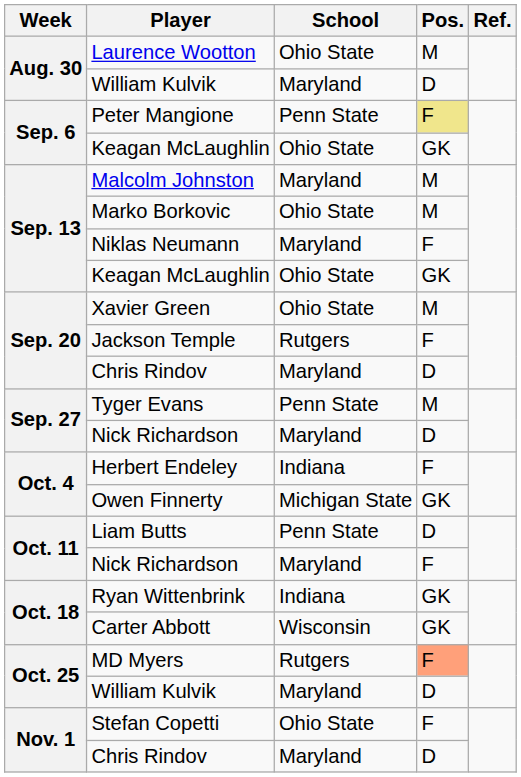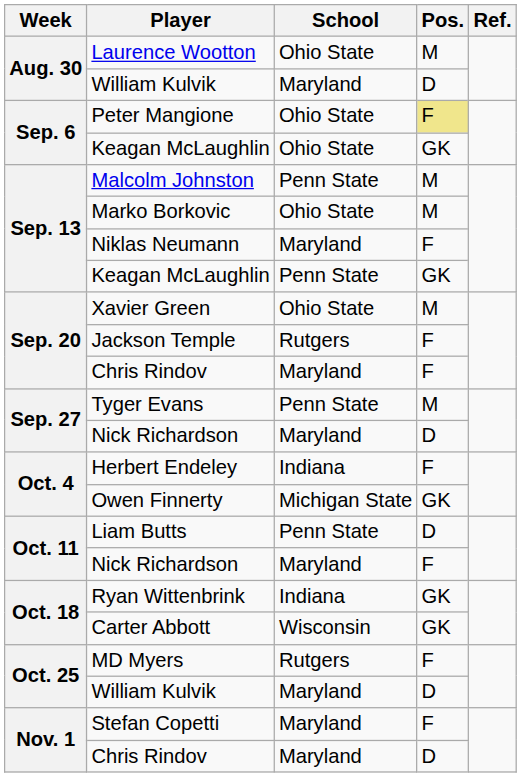 <table class="wikitable plainrowheaders sortable" border="1">
 <tr>
 <th scope="col">Week</th>
 <th scope="col">Player</th>
 <th scope="col">School</th>
 <th scope="col">Pos.</th>
 <th>Ref.</th>
 </tr>
 <tr>
 <th scope="row" rowspan="2">Aug. 30</th>
 <td><a href='#'>Laurence Wootton</a></td>
 <td>Ohio State</td>
 <td>M</td>
 <td rowspan="2"></td>
 </tr>
 <tr>
 <td>William Kulvik</td>
 <td>Maryland</td>
 <td>D</td>
 </tr>
 <tr>
 <th scope="row" rowspan="2">Sep. 6</th>
 <td>Peter Mangione</td>
-<td>Penn State</td>
+<td>Ohio State</td>
 <td style="background: khaki;">F</td>
 <td rowspan="2"></td>
 </tr>
 <tr>
 <td>Keagan McLaughlin</td>
 <td>Ohio State</td>
 <td>GK</td>
 </tr>
 <tr>
 <th scope="row" rowspan="4">Sep. 13</th>
 <td><a href='#'>Malcolm Johnston</a></td>
-<td>Maryland</td>
+<td>Penn State</td>
 <td>M</td>
 <td rowspan="4"></td>
 </tr>
 <tr>
 <td>Marko Borkovic</td>
 <td>Ohio State</td>
 <td>M</td>
 </tr>
 <tr>
 <td>Niklas Neumann</td>
 <td>Maryland</td>
 <td>F</td>
 </tr>
 <tr>
 <td>Keagan McLaughlin</td>
-<td>Ohio State</td>
+<td>Penn State</td>
 <td>GK</td>
 </tr>
 <tr>
 <th scope="row" rowspan="3">Sep. 20</th>
 <td>Xavier Green</td>
 <td>Ohio State</td>
 <td>M</td>
 <td rowspan="3"></td>
 </tr>
 <tr>
 <td>Jackson Temple</td>
 <td>Rutgers</td>
 <td>F</td>
 </tr>
 <tr>
 <td>Chris Rindov</td>
 <td>Maryland</td>
-<td>D</td>
+<td>F</td>
 </tr>
 <tr>
 <th scope="row" rowspan="2">Sep. 27</th>
 <td>Tyger Evans</td>
 <td>Penn State</td>
 <td>M</td>
 <td rowspan="2"></td>
 </tr>
 <tr>
 <td>Nick Richardson</td>
 <td>Maryland</td>
 <td>D</td>
 </tr>
 <tr>
 <th scope="row" rowspan="2">Oct. 4</th>
 <td>Herbert Endeley</td>
 <td>Indiana</td>
 <td>F</td>
 <td rowspan="2"></td>
 </tr>
 <tr>
 <td>Owen Finnerty</td>
 <td>Michigan State</td>
 <td>GK</td>
 </tr>
 <tr>
 <th scope="row" rowspan="2">Oct. 11</th>
 <td>Liam Butts</td>
 <td>Penn State</td>
 <td>D</td>
 <td rowspan="2"></td>
 </tr>
 <tr>
 <td>Nick Richardson</td>
 <td>Maryland</td>
 <td>F</td>
 </tr>
 <tr>
 <th scope="row" rowspan="2">Oct. 18</th>
 <td>Ryan Wittenbrink</td>
 <td>Indiana</td>
 <td>GK</td>
 <td rowspan="2"></td>
 </tr>
 <tr>
 <td>Carter Abbott</td>
 <td>Wisconsin</td>
 <td>GK</td>
 </tr>
 <tr>
 <th scope="row" rowspan="2">Oct. 25</th>
 <td>MD Myers</td>
 <td>Rutgers</td>
-<td style="background: lightsalmon;">F</td>
+<td>F</td>
 <td rowspan="2"></td>
 </tr>
 <tr>
 <td>William Kulvik</td>
 <td>Maryland</td>
 <td>D</td>
 </tr>
 <tr>
 <th scope="row" rowspan="2">Nov. 1</th>
 <td>Stefan Copetti</td>
-<td>Ohio State</td>
+<td>Maryland</td>
 <td>F</td>
 <td rowspan="2"></td>
 </tr>
 <tr>
 <td>Chris Rindov</td>
 <td>Maryland</td>
 <td>D</td>
 </tr>
 </table>
